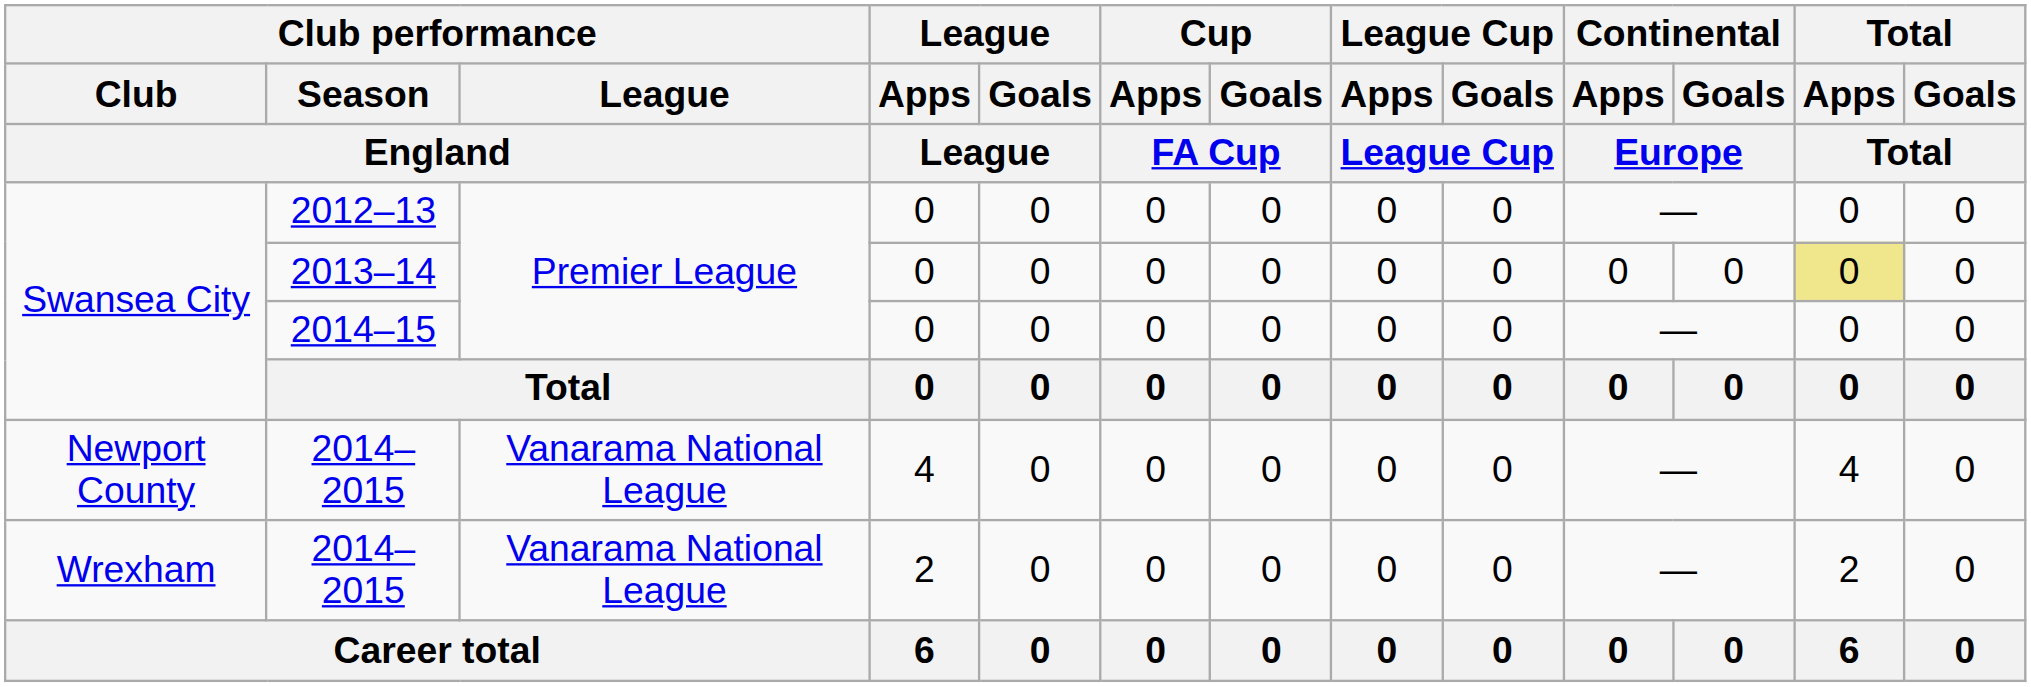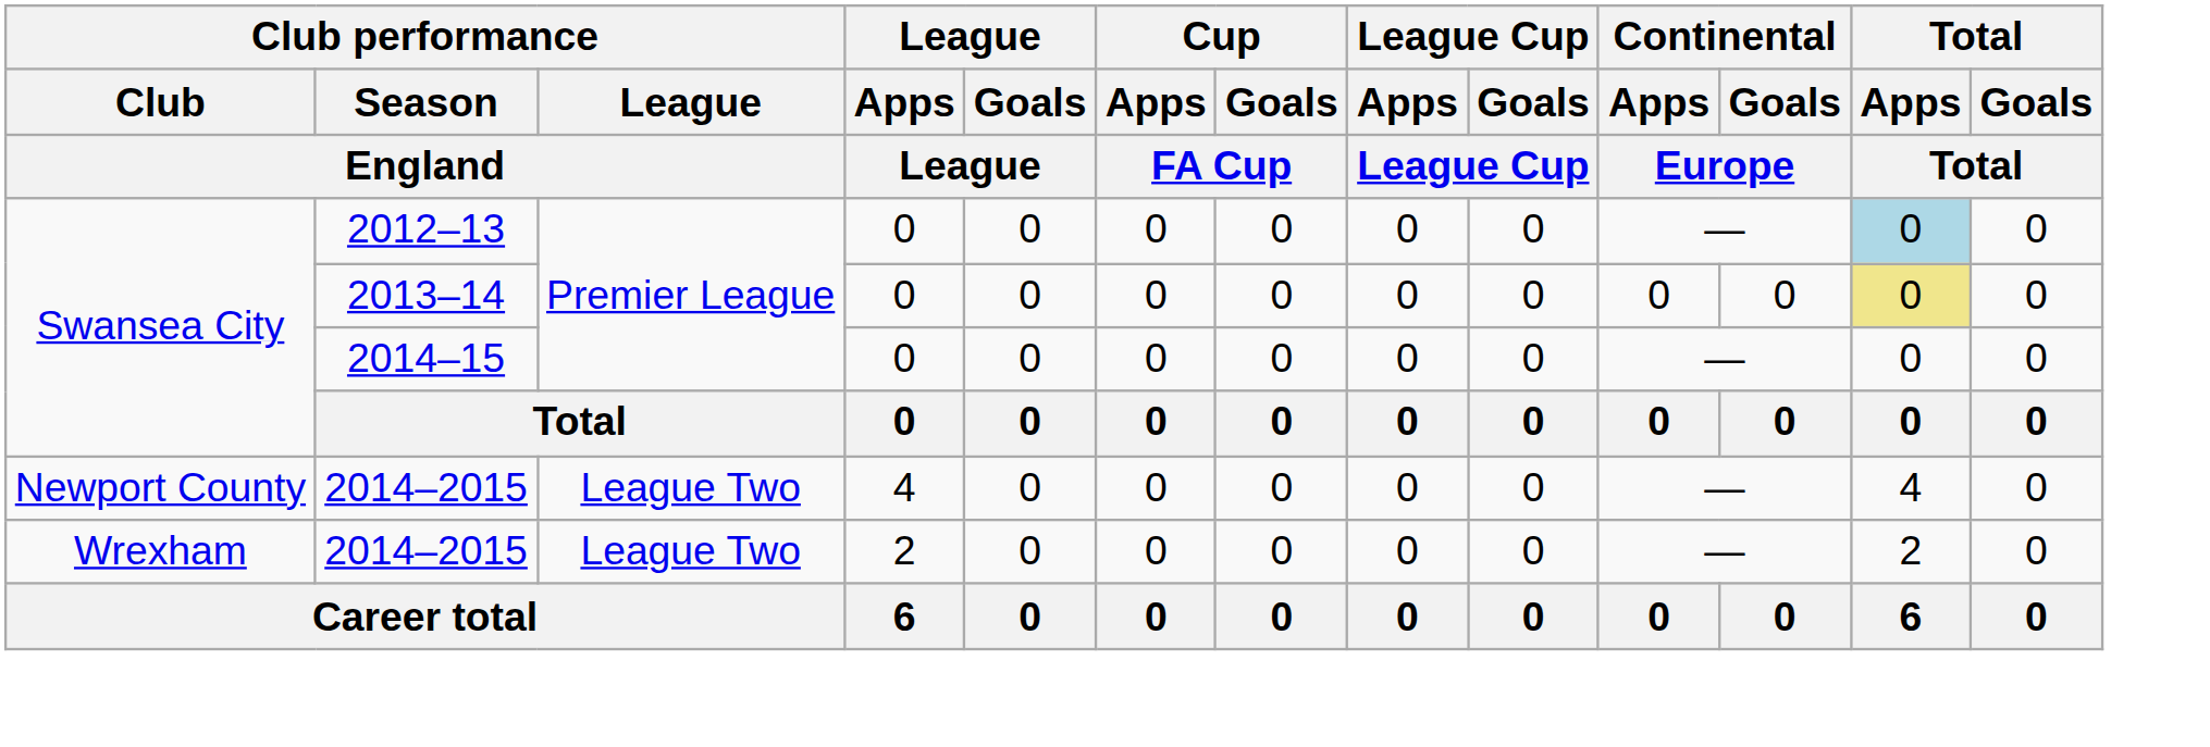 <table class="wikitable" style="text-align:center">
 <tr>
 <th colspan=3>Club performance</th>
 <th colspan=2>League</th>
 <th colspan=2>Cup</th>
 <th colspan=2>League Cup</th>
 <th colspan=2>Continental</th>
 <th colspan=2>Total</th>
 </tr>
 <tr>
 <th>Club</th>
 <th>Season</th>
 <th>League</th>
 <th>Apps</th>
 <th>Goals</th>
 <th>Apps</th>
 <th>Goals</th>
 <th>Apps</th>
 <th>Goals</th>
 <th>Apps</th>
 <th>Goals</th>
 <th>Apps</th>
 <th>Goals</th>
 </tr>
 <tr>
 <th colspan=3>England</th>
 <th colspan=2>League</th>
 <th colspan=2><a href='#'>FA Cup</a></th>
 <th colspan=2><a href='#'>League Cup</a></th>
 <th colspan=2><a href='#'>Europe</a></th>
 <th colspan=2>Total</th>
 </tr>
 <tr>
 <td rowspan=4><a href='#'>Swansea City</a></td>
 <td><a href='#'>2012–13</a></td>
 <td rowspan=3><a href='#'>Premier League</a></td>
 <td>0</td>
 <td>0</td>
 <td>0</td>
 <td>0</td>
 <td>0</td>
 <td>0</td>
 <td colspan=2>—</td>
-<td>0</td>
+<td style="background: lightblue;">0</td>
 <td>0</td>
 </tr>
 <tr>
 <td><a href='#'>2013–14</a></td>
 <td>0</td>
 <td>0</td>
 <td>0</td>
 <td>0</td>
 <td>0</td>
 <td>0</td>
 <td>0</td>
 <td>0</td>
 <td style="background: khaki;">0</td>
 <td>0</td>
 </tr>
 <tr>
 <td><a href='#'>2014–15</a></td>
 <td>0</td>
 <td>0</td>
 <td>0</td>
 <td>0</td>
 <td>0</td>
 <td>0</td>
 <td colspan=2>—</td>
 <td>0</td>
 <td>0</td>
 </tr>
 <tr>
 <th colspan=2>Total</th>
 <th>0</th>
 <th>0</th>
 <th>0</th>
 <th>0</th>
 <th>0</th>
 <th>0</th>
 <th>0</th>
 <th>0</th>
 <th>0</th>
 <th>0</th>
 </tr>
 <tr>
 <td><a href='#'>Newport County</a></td>
 <td><a href='#'>2014–2015</a></td>
-<td><a href='#'>Vanarama National League</a></td>
+<td><a href='#'>League Two</a></td>
 <td>4</td>
 <td>0</td>
 <td>0</td>
 <td>0</td>
 <td>0</td>
 <td>0</td>
 <td colspan=2>—</td>
 <td>4</td>
 <td>0</td>
 </tr>
 <tr>
 <td><a href='#'>Wrexham</a></td>
 <td><a href='#'>2014–2015</a></td>
-<td><a href='#'>Vanarama National League</a></td>
+<td><a href='#'>League Two</a></td>
 <td>2</td>
 <td>0</td>
 <td>0</td>
 <td>0</td>
 <td>0</td>
 <td>0</td>
 <td colspan=2>—</td>
 <td>2</td>
 <td>0</td>
 </tr>
 <tr>
 <th colspan=3>Career total</th>
 <th>6</th>
 <th>0</th>
 <th>0</th>
 <th>0</th>
 <th>0</th>
 <th>0</th>
 <th>0</th>
 <th>0</th>
 <th>6</th>
 <th>0</th>
 </tr>
 </table>
